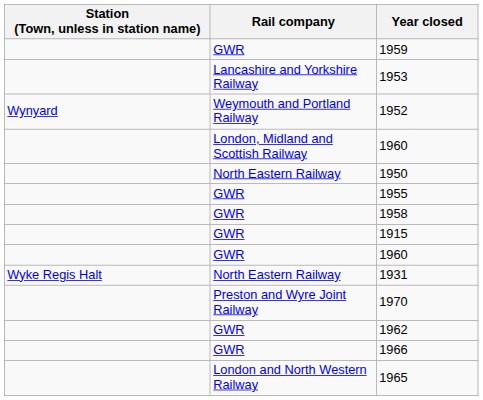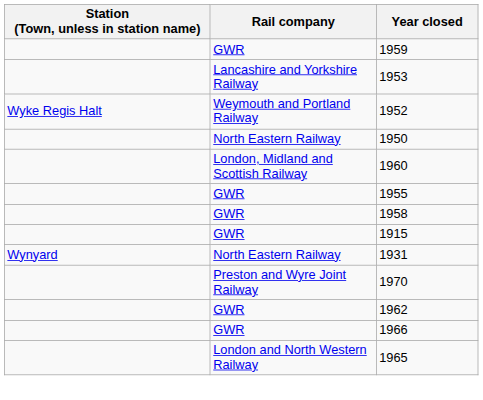 <table class="wikitable sortable">
 <tr>
 <th style="width:250px">Station<br>(Town, unless in station name)</th>
 <th style="width:200px">Rail company</th>
 <th style="width:120px">Year closed</th>
 </tr>
 <tr>
 <td></td>
 <td><a href='#'>GWR</a></td>
 <td>1959</td>
 </tr>
 <tr>
 <td></td>
 <td><a href='#'>Lancashire and Yorkshire Railway</a></td>
 <td>1953</td>
 </tr>
 <tr>
-<td><a href='#'>Wynyard</a></td>
+<td><a href='#'>Wyke Regis Halt</a></td>
 <td><a href='#'>Weymouth and Portland Railway</a></td>
 <td>1952</td>
 </tr>
 <tr>
 <td></td>
-<td><a href='#'>London, Midland and Scottish Railway</a></td>
-<td>1960</td>
+<td><a href='#'>North Eastern Railway</a></td>
+<td>1950</td>
 </tr>
 <tr>
 <td></td>
-<td><a href='#'>North Eastern Railway</a></td>
-<td>1950</td>
+<td><a href='#'>London, Midland and Scottish Railway</a></td>
+<td>1960</td>
 </tr>
 <tr>
 <td></td>
 <td><a href='#'>GWR</a></td>
 <td>1955</td>
 </tr>
 <tr>
 <td></td>
 <td><a href='#'>GWR</a></td>
 <td>1958</td>
 </tr>
 <tr>
 <td></td>
 <td><a href='#'>GWR</a></td>
 <td>1915</td>
 </tr>
 <tr>
-<td></td>
-<td><a href='#'>GWR</a></td>
-<td>1960</td>
-</tr>
-<tr>
-<td><a href='#'>Wyke Regis Halt</a></td>
+<td><a href='#'>Wynyard</a></td>
 <td><a href='#'>North Eastern Railway</a></td>
 <td>1931</td>
 </tr>
 <tr>
 <td></td>
 <td><a href='#'>Preston and Wyre Joint Railway</a></td>
 <td>1970</td>
 </tr>
 <tr>
 <td></td>
 <td><a href='#'>GWR</a></td>
 <td>1962</td>
 </tr>
 <tr>
 <td></td>
 <td><a href='#'>GWR</a></td>
 <td>1966</td>
 </tr>
 <tr>
 <td></td>
 <td><a href='#'>London and North Western Railway</a></td>
 <td>1965</td>
 </tr>
 </table>
